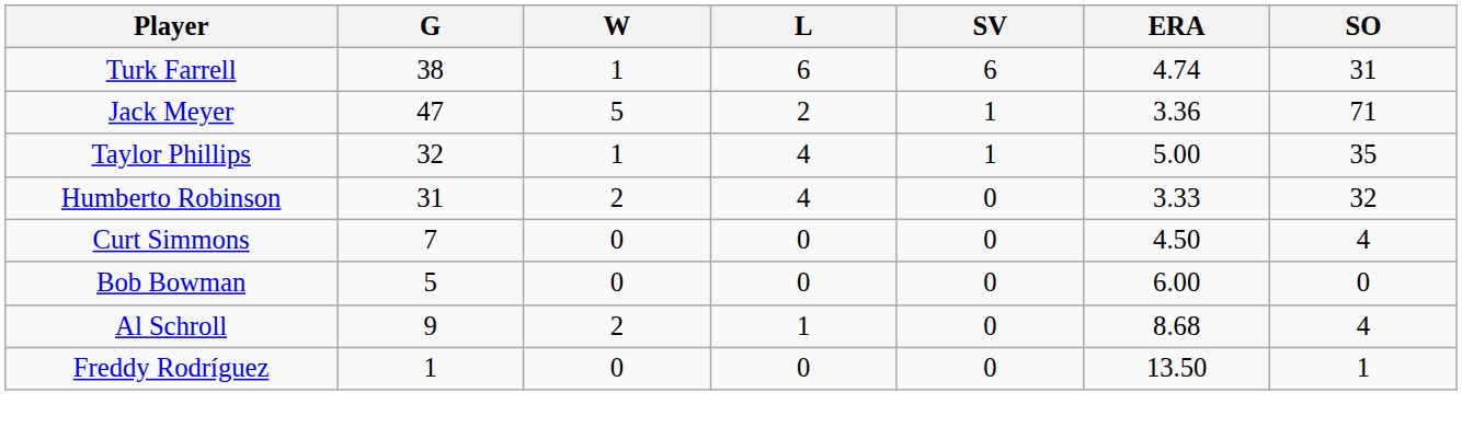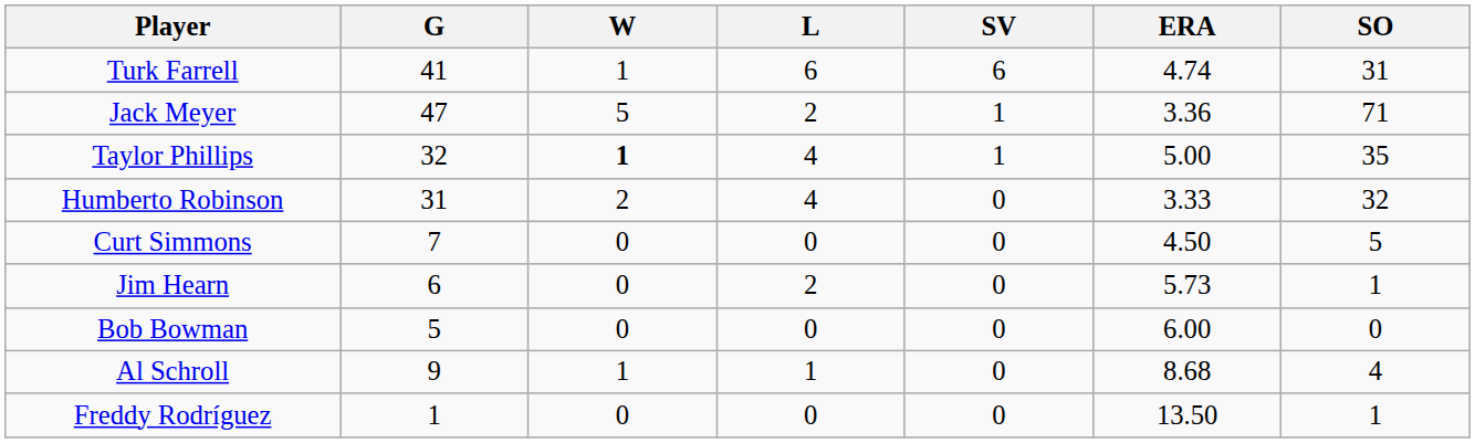 <table class="wikitable sortable">
 <tr>
 <th bgcolor="#DDDDFF" width="16%">Player</th>
 <th bgcolor="#DDDDFF" width="9%">G</th>
 <th bgcolor="#DDDDFF" width="9%">W</th>
 <th bgcolor="#DDDDFF" width="9%">L</th>
 <th bgcolor="#DDDDFF" width="9%">SV</th>
 <th bgcolor="#DDDDFF" width="9%">ERA</th>
 <th bgcolor="#DDDDFF" width="9%">SO</th>
 </tr>
 <tr align="center">
 <td><a href='#'>Turk Farrell</a></td>
-<td>38</td>
+<td>41</td>
 <td>1</td>
 <td>6</td>
 <td>6</td>
 <td>4.74</td>
 <td>31</td>
 </tr>
 <tr align=center>
 <td><a href='#'>Jack Meyer</a></td>
 <td>47</td>
 <td>5</td>
 <td>2</td>
 <td>1</td>
 <td>3.36</td>
 <td>71</td>
 </tr>
 <tr align=center>
 <td><a href='#'>Taylor Phillips</a></td>
 <td>32</td>
-<td>1</td>
+<td><strong>1</strong></td>
 <td>4</td>
 <td>1</td>
 <td>5.00</td>
 <td>35</td>
 </tr>
 <tr align=center>
 <td><a href='#'>Humberto Robinson</a></td>
 <td>31</td>
 <td>2</td>
 <td>4</td>
 <td>0</td>
 <td>3.33</td>
 <td>32</td>
 </tr>
 <tr align=center>
 <td><a href='#'>Curt Simmons</a></td>
 <td>7</td>
 <td>0</td>
 <td>0</td>
 <td>0</td>
 <td>4.50</td>
-<td>4</td>
+<td>5</td>
+</tr>
+<tr align=center>
+<td><a href='#'>Jim Hearn</a></td>
+<td>6</td>
+<td>0</td>
+<td>2</td>
+<td>0</td>
+<td>5.73</td>
+<td>1</td>
 </tr>
 <tr align=center>
 <td><a href='#'>Bob Bowman</a></td>
 <td>5</td>
 <td>0</td>
 <td>0</td>
 <td>0</td>
 <td>6.00</td>
 <td>0</td>
 </tr>
 <tr align=center>
 <td><a href='#'>Al Schroll</a></td>
 <td>9</td>
-<td>2</td>
+<td>1</td>
 <td>1</td>
 <td>0</td>
 <td>8.68</td>
 <td>4</td>
 </tr>
 <tr align=center>
 <td><a href='#'>Freddy Rodríguez</a></td>
 <td>1</td>
 <td>0</td>
 <td>0</td>
 <td>0</td>
 <td>13.50</td>
 <td>1</td>
 </tr>
 </table>
